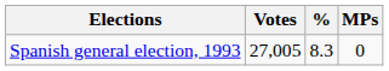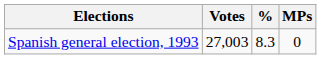 <table class="wikitable"  align="center">
 <tr>
 <th>Elections</th>
 <th>Votes</th>
 <th>%</th>
 <th>MPs</th>
 </tr>
 <tr>
 <td align="left"><a href='#'>Spanish general election, 1993</a></td>
-<td align="left">27,005</td>
+<td align="left">27,003</td>
 <td align="left">8.3</td>
 <td align="center">0</td>
 </tr>
 </table>
